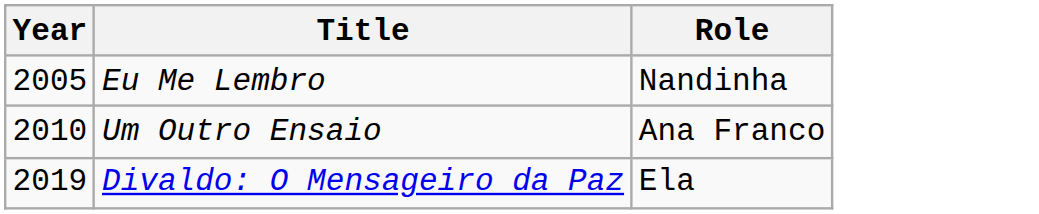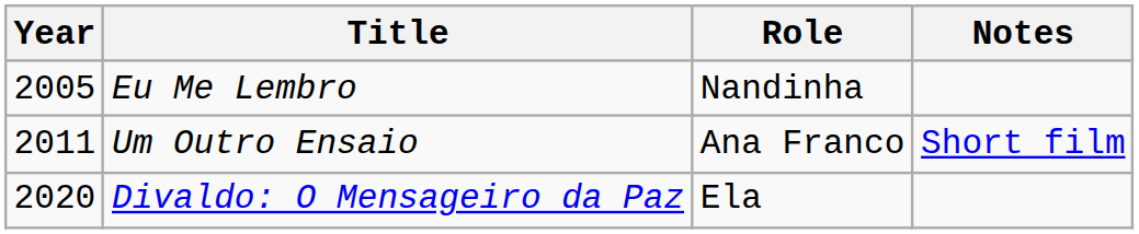 <table class="wikitable">
 <tr>
 <th>Year</th>
 <th>Title</th>
 <th>Role</th>
+<th>Notes</th>
 </tr>
 <tr>
 <td>2005</td>
 <td><em>Eu Me Lembro</em></td>
 <td>Nandinha</td>
+<td></td>
 </tr>
 <tr>
-<td>2010</td>
+<td>2011</td>
 <td><em>Um Outro Ensaio</em></td>
 <td>Ana Franco</td>
+<td><a href='#'>Short film</a></td>
 </tr>
 <tr>
-<td>2019</td>
+<td>2020</td>
 <td><em><a href='#'>Divaldo: O Mensageiro da Paz</a></em></td>
 <td>Ela</td>
+<td></td>
 </tr>
 </table>
